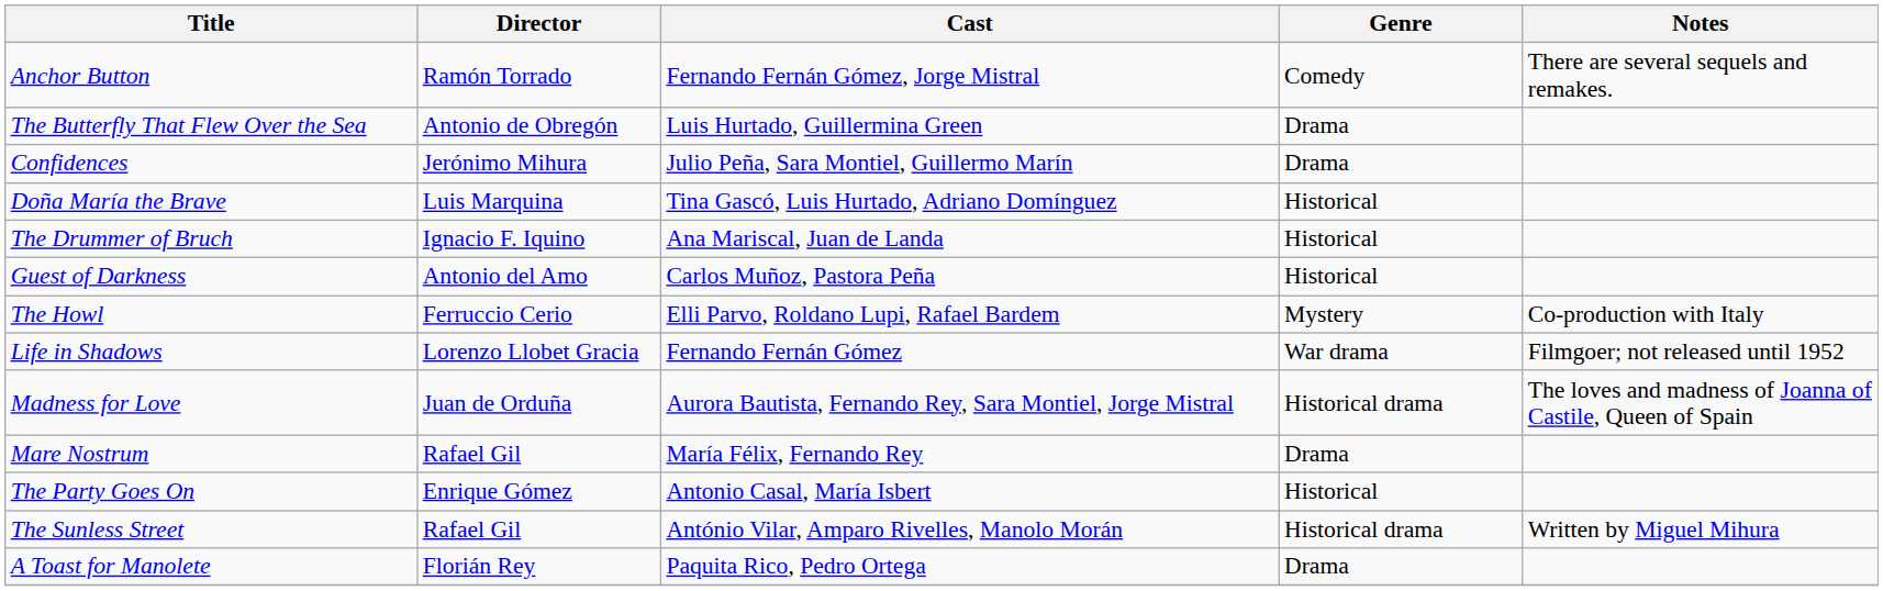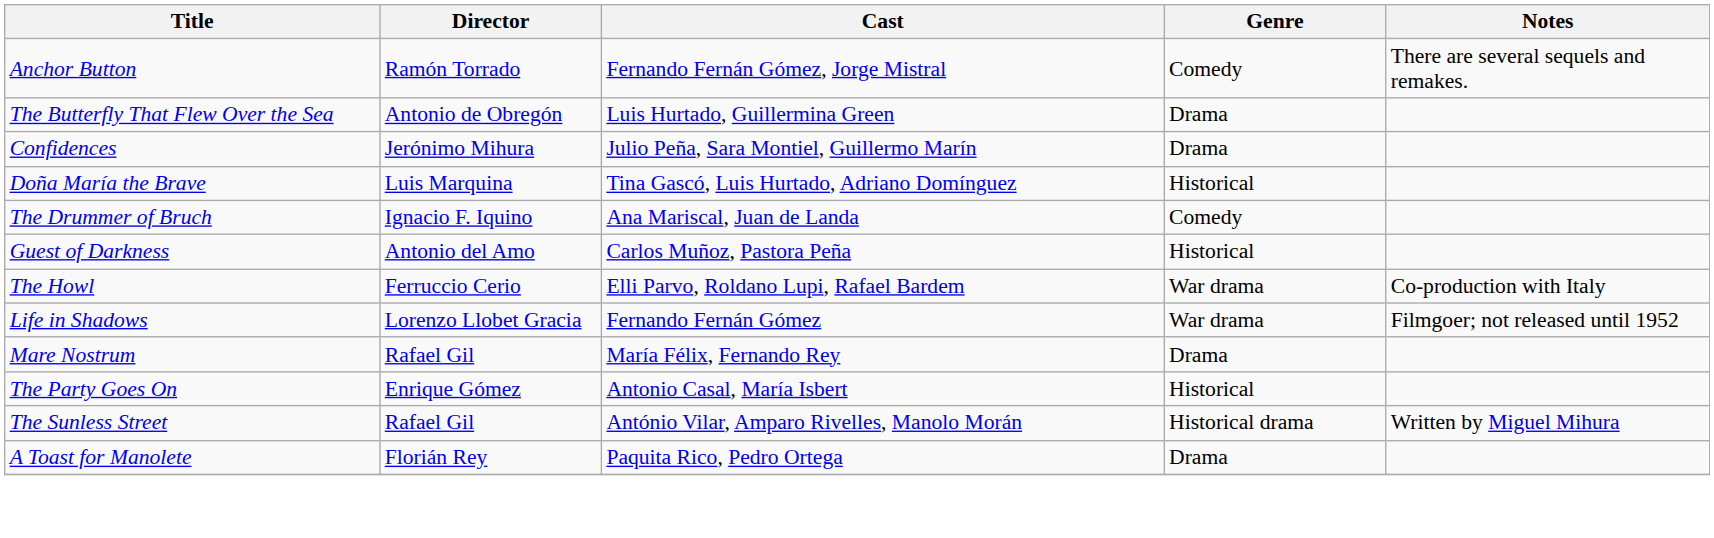 <table class="wikitable" style="width:100%;">
 <tr>
 <th style="width:22%;">Title</th>
 <th style="width:13%;">Director</th>
 <th style="width:33%;">Cast</th>
 <th style="width:13%;">Genre</th>
 <th style="width:19%;">Notes</th>
 </tr>
 <tr>
 <td><em><a href='#'>Anchor Button</a></em></td>
 <td><a href='#'>Ramón Torrado</a></td>
 <td><a href='#'>Fernando Fernán Gómez</a>, <a href='#'>Jorge Mistral</a></td>
 <td>Comedy</td>
 <td>There are several sequels and remakes.</td>
 </tr>
 <tr>
 <td><em><a href='#'>The Butterfly That Flew Over the Sea</a></em></td>
 <td><a href='#'>Antonio de Obregón </a></td>
 <td><a href='#'>Luis Hurtado</a>, <a href='#'>Guillermina Green</a></td>
 <td>Drama</td>
 <td></td>
 </tr>
 <tr>
 <td><em><a href='#'>Confidences</a></em></td>
 <td><a href='#'>Jerónimo Mihura</a></td>
 <td><a href='#'>Julio Peña</a>, <a href='#'>Sara Montiel</a>, <a href='#'>Guillermo Marín</a></td>
 <td>Drama</td>
 <td></td>
 </tr>
 <tr>
 <td><em><a href='#'>Doña María the Brave</a></em></td>
 <td><a href='#'>Luis Marquina</a></td>
 <td><a href='#'>Tina Gascó</a>, <a href='#'>Luis Hurtado</a>, <a href='#'>Adriano Domínguez</a></td>
 <td>Historical</td>
 <td></td>
 </tr>
 <tr>
 <td><em><a href='#'>The Drummer of Bruch</a></em></td>
 <td><a href='#'>Ignacio F. Iquino </a></td>
 <td><a href='#'>Ana Mariscal</a>, <a href='#'>Juan de Landa</a></td>
-<td>Historical</td>
+<td>Comedy</td>
 <td></td>
 </tr>
 <tr>
 <td><em><a href='#'>Guest of Darkness</a></em></td>
 <td><a href='#'>Antonio del Amo</a></td>
 <td><a href='#'>Carlos Muñoz</a>, <a href='#'>Pastora Peña</a></td>
 <td>Historical</td>
 <td></td>
 </tr>
 <tr>
 <td><em><a href='#'>The Howl</a></em></td>
 <td><a href='#'>Ferruccio Cerio</a></td>
 <td><a href='#'>Elli Parvo</a>, <a href='#'>Roldano Lupi</a>, <a href='#'>Rafael Bardem</a></td>
-<td>Mystery</td>
+<td>War drama</td>
 <td>Co-production with Italy</td>
 </tr>
 <tr>
 <td><em><a href='#'>Life in Shadows</a></em></td>
 <td><a href='#'>Lorenzo Llobet Gracia</a></td>
 <td><a href='#'>Fernando Fernán Gómez</a></td>
 <td>War drama</td>
 <td>Filmgoer; not released until 1952</td>
-</tr>
-<tr>
-<td><em><a href='#'>Madness for Love</a></em></td>
-<td><a href='#'>Juan de Orduña</a></td>
-<td><a href='#'>Aurora Bautista</a>, <a href='#'>Fernando Rey</a>, <a href='#'>Sara Montiel</a>, <a href='#'>Jorge Mistral</a></td>
-<td>Historical drama</td>
-<td>The loves and madness of <a href='#'>Joanna of Castile</a>, Queen of Spain</td>
 </tr>
 <tr>
 <td><em><a href='#'>Mare Nostrum</a></em></td>
 <td><a href='#'>Rafael Gil</a></td>
 <td><a href='#'>María Félix</a>, <a href='#'>Fernando Rey</a></td>
 <td>Drama</td>
 <td></td>
 </tr>
 <tr>
 <td><em><a href='#'>The Party Goes On</a></em></td>
 <td><a href='#'>Enrique Gómez</a></td>
 <td><a href='#'>Antonio Casal</a>, <a href='#'>María Isbert</a></td>
 <td>Historical</td>
 <td></td>
 </tr>
 <tr>
 <td><em><a href='#'>The Sunless Street</a></em></td>
 <td><a href='#'>Rafael Gil</a></td>
 <td><a href='#'>António Vilar</a>, <a href='#'>Amparo Rivelles</a>, <a href='#'>Manolo Morán</a></td>
 <td>Historical drama</td>
 <td>Written by <a href='#'>Miguel Mihura</a></td>
 </tr>
 <tr>
 <td><em><a href='#'>A Toast for Manolete</a></em></td>
 <td><a href='#'>Florián Rey</a></td>
 <td><a href='#'>Paquita Rico</a>, <a href='#'>Pedro Ortega</a></td>
 <td>Drama</td>
 <td></td>
 </tr>
 <tr>
 </tr>
 </table>
